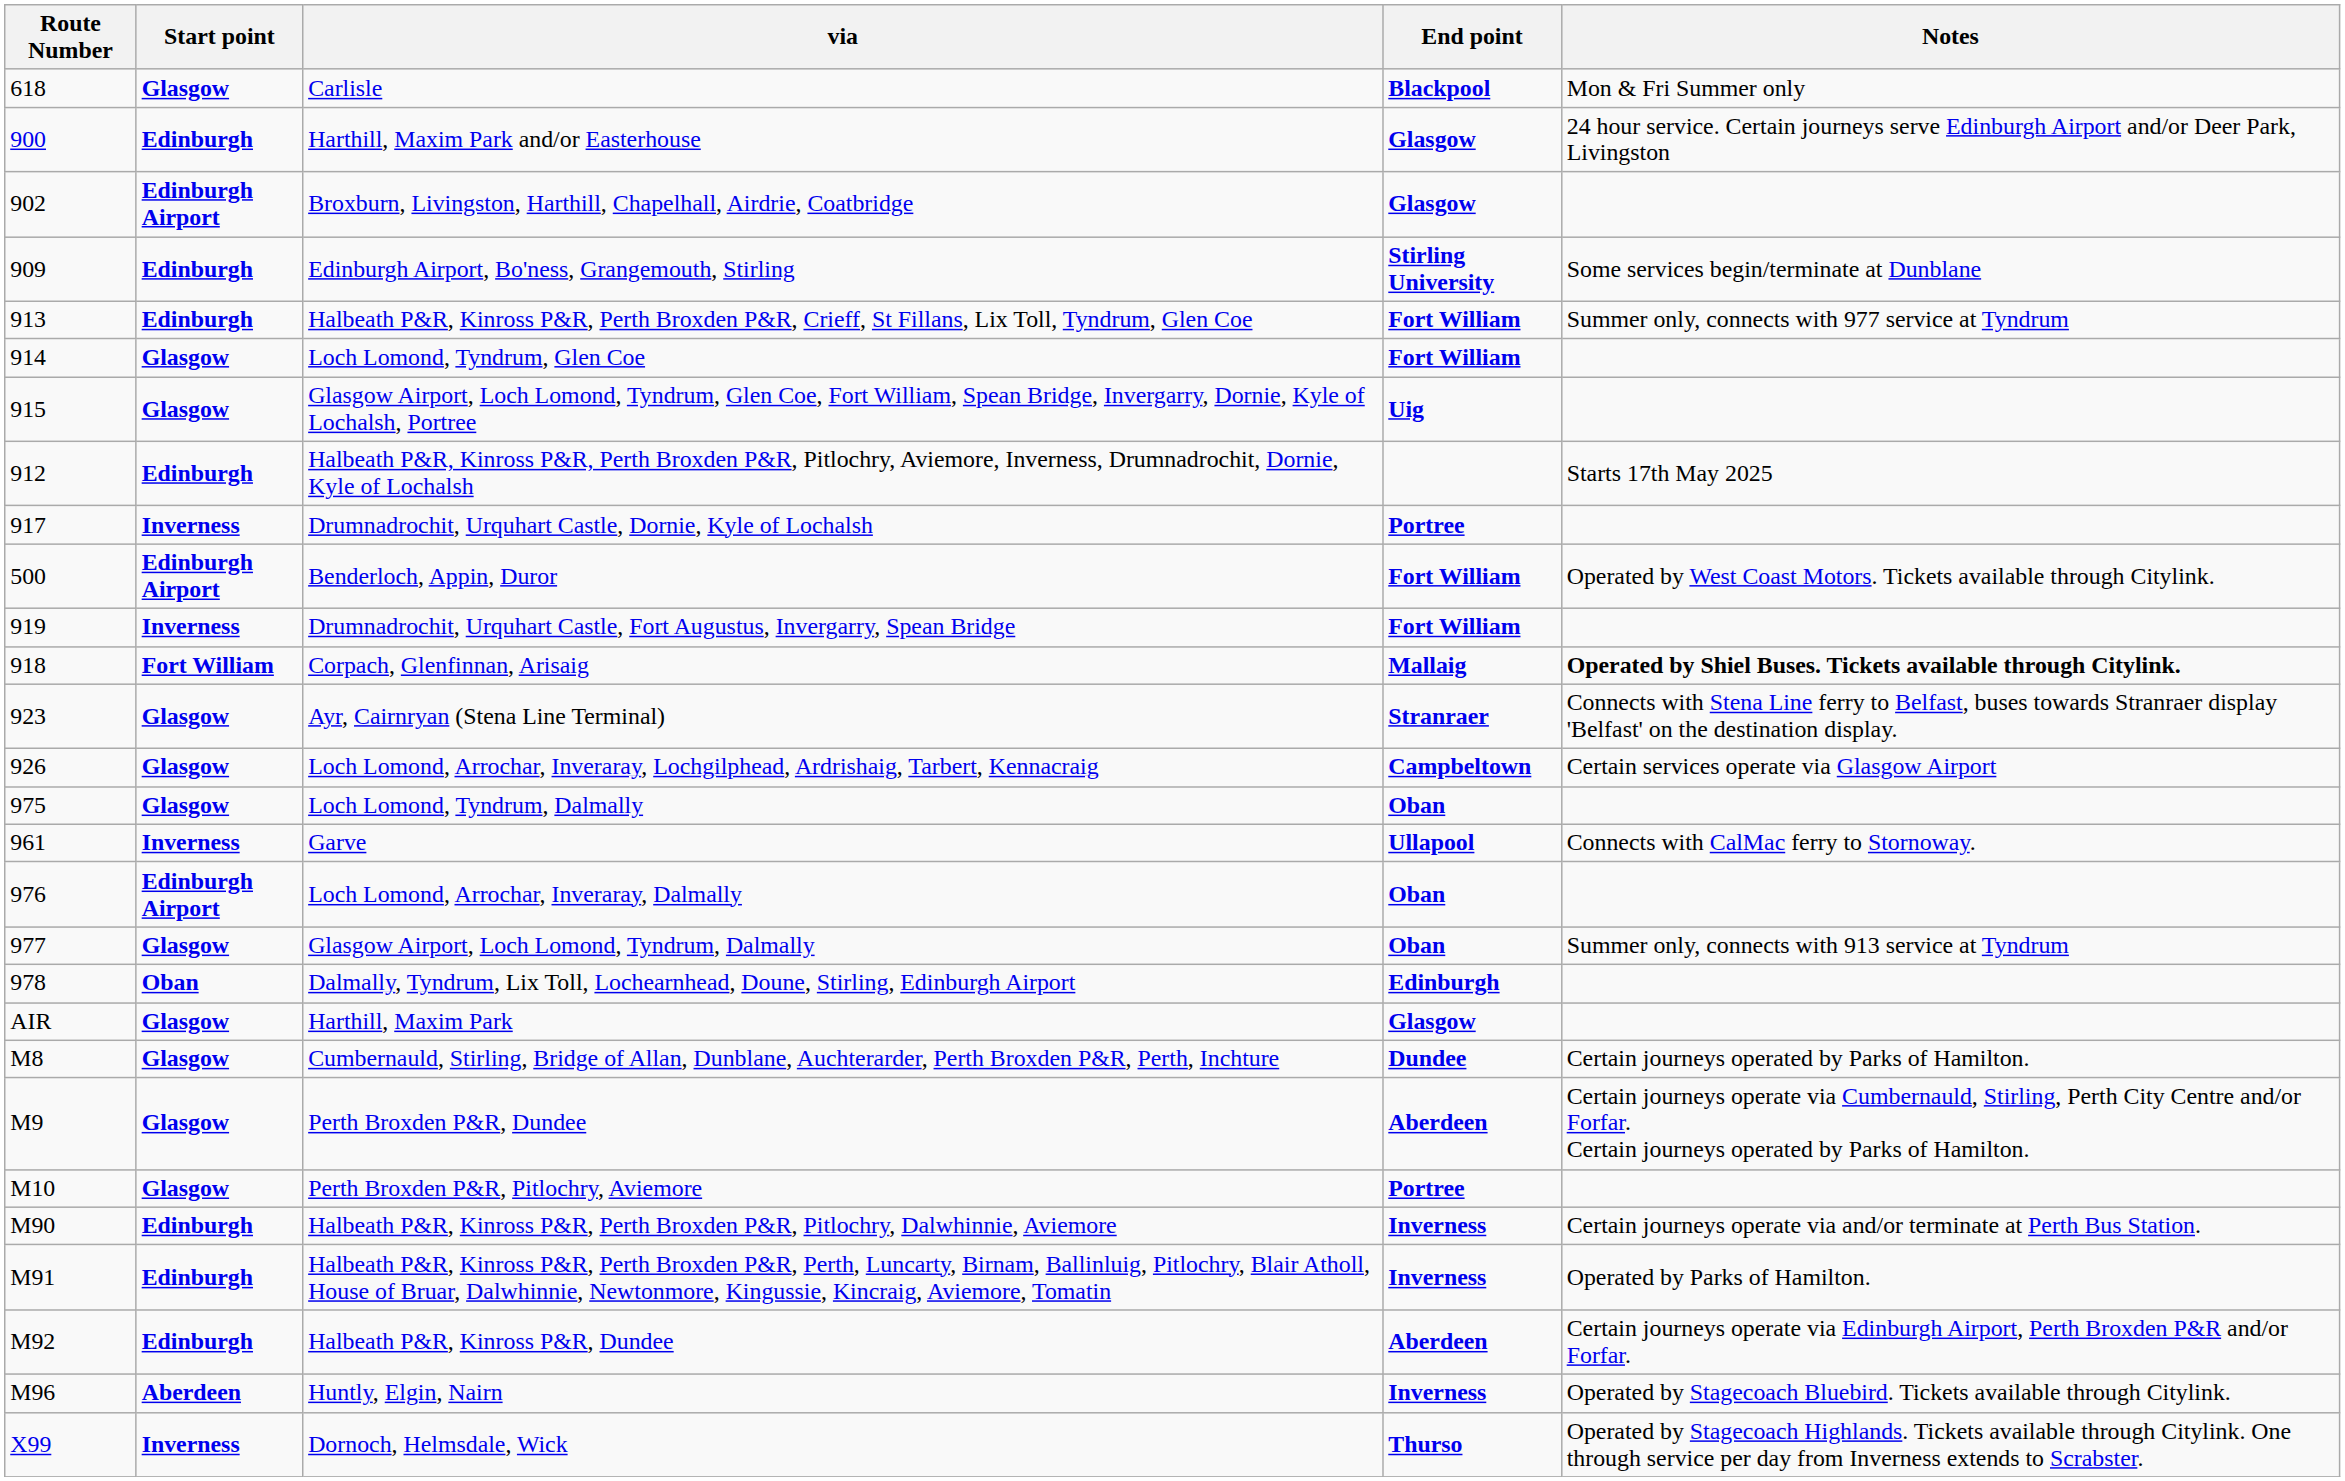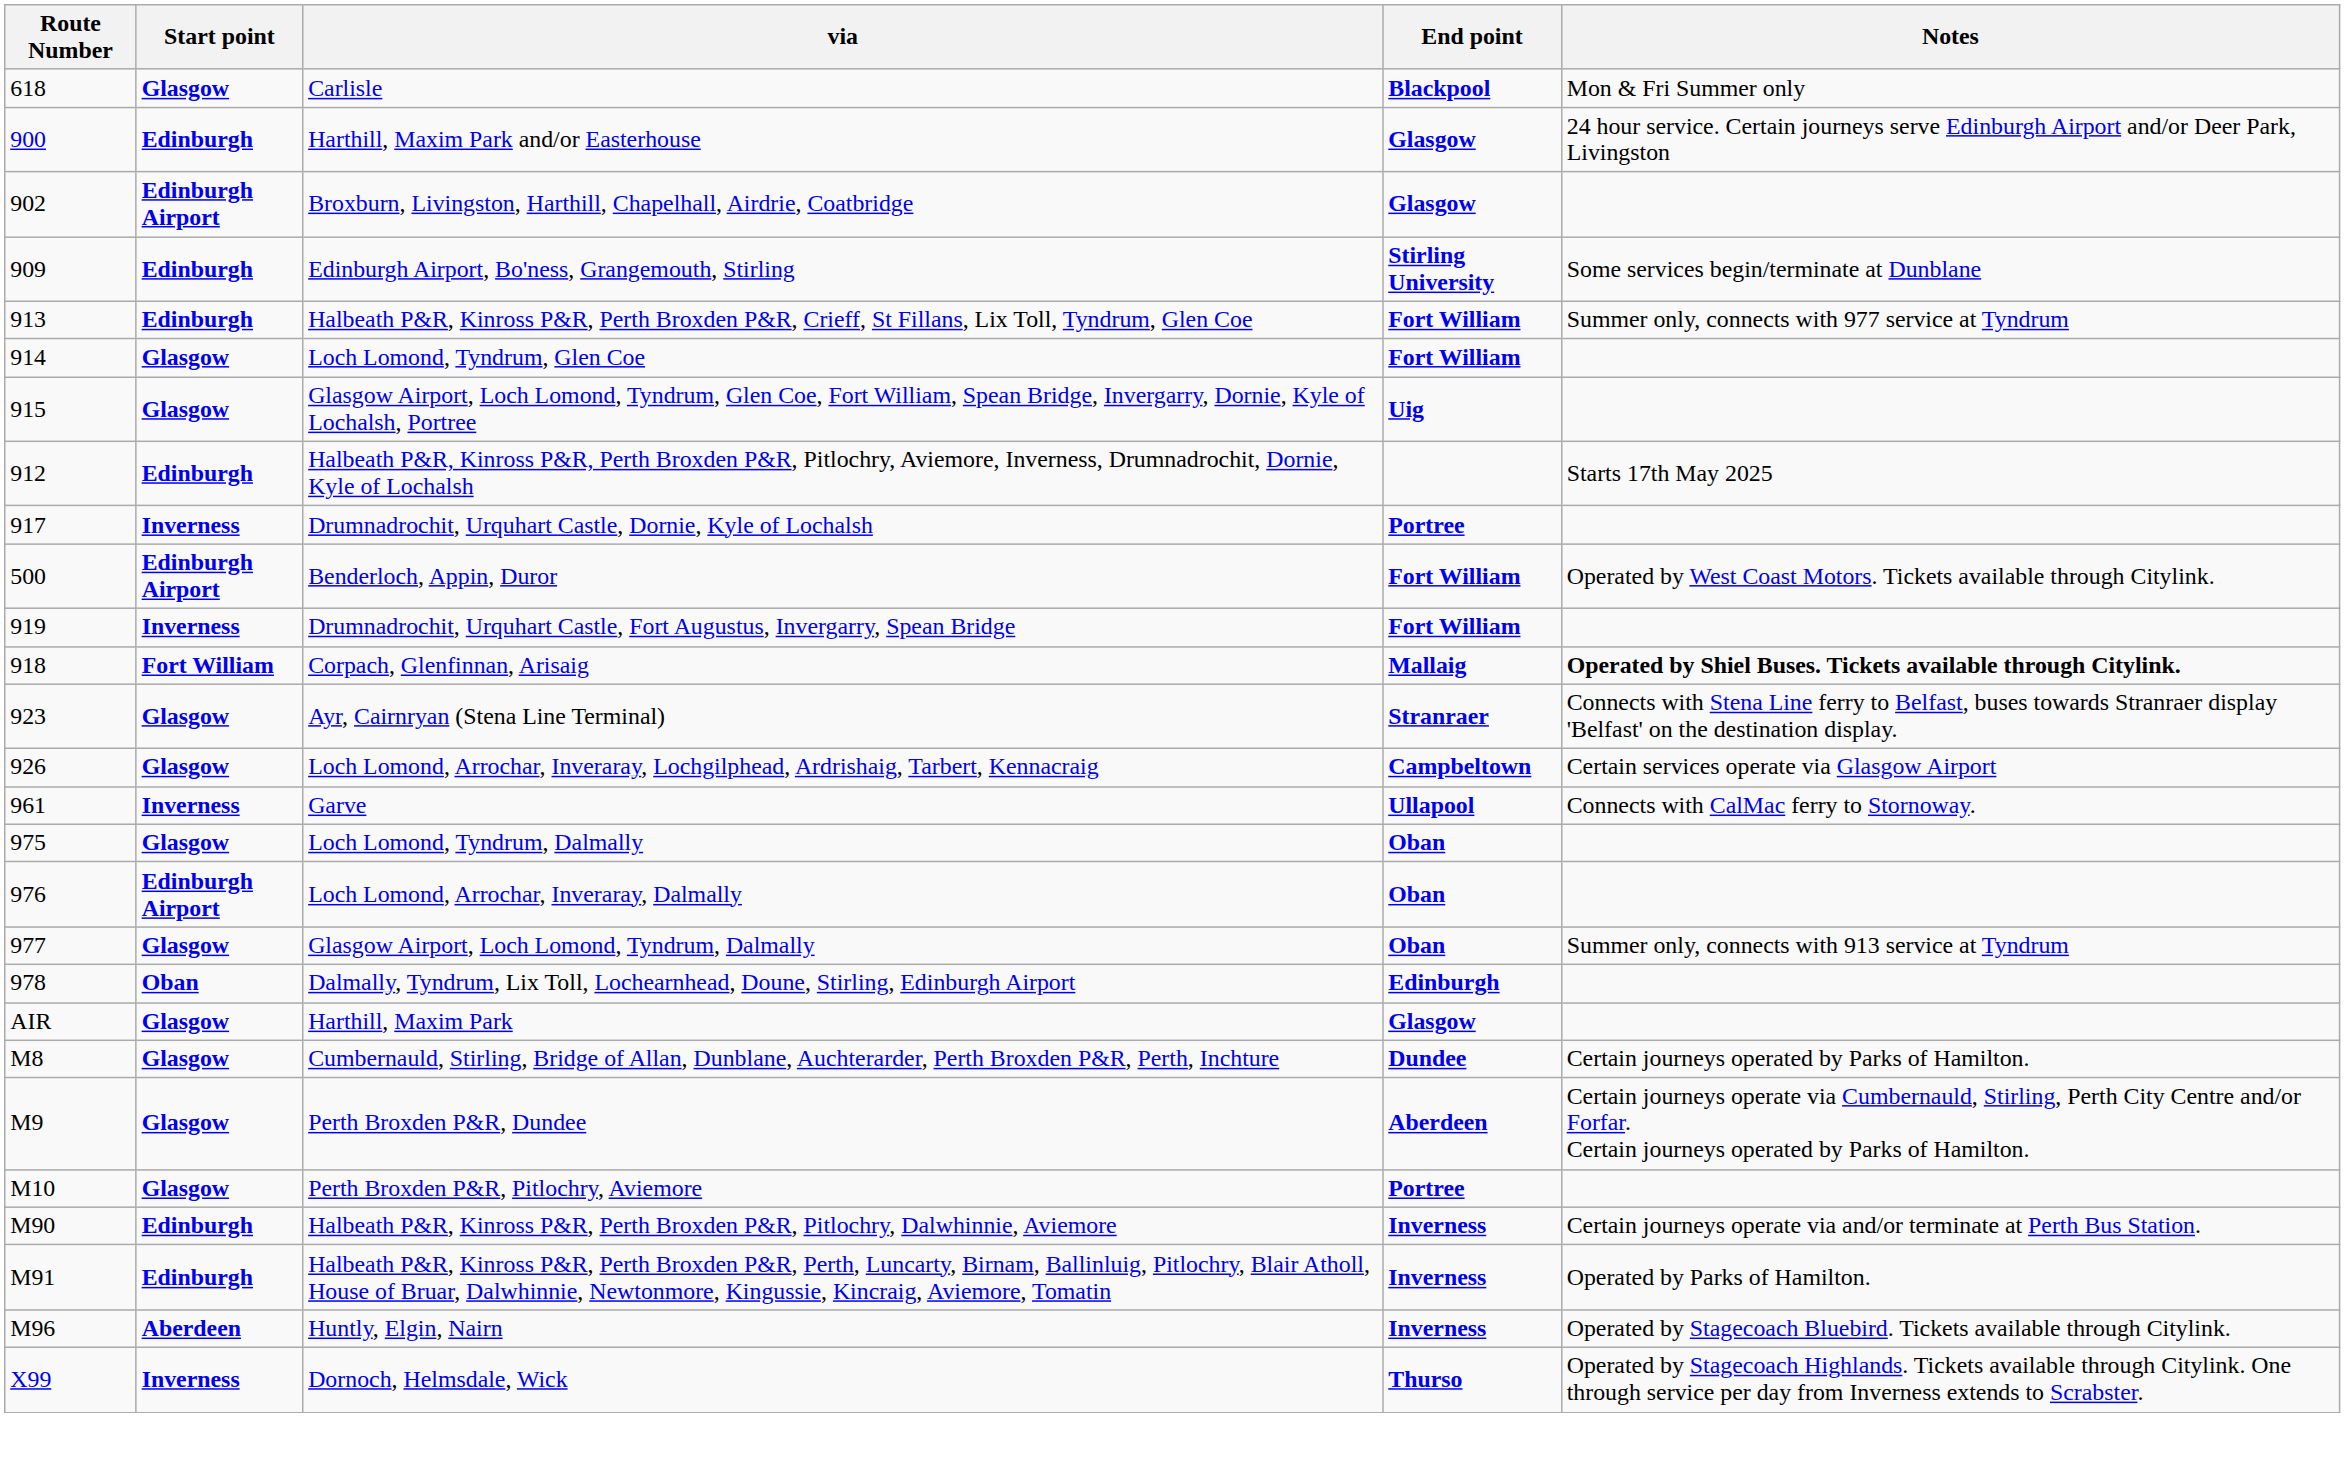 <table class="wikitable sortable">
 <tr>
 <th>Route Number</th>
 <th>Start point</th>
 <th>via</th>
 <th>End point</th>
 <th class=unsortable>Notes</th>
 </tr>
 <tr>
 <td>618</td>
 <td><strong><a href='#'>Glasgow</a></strong></td>
 <td><a href='#'>Carlisle</a></td>
 <td><strong><a href='#'>Blackpool</a></strong></td>
 <td>Mon & Fri Summer only</td>
 </tr>
 <tr>
 <td><a href='#'>900</a></td>
 <td><strong><a href='#'>Edinburgh</a></strong></td>
 <td><a href='#'>Harthill</a>, <a href='#'>Maxim Park</a> and/or <a href='#'>Easterhouse</a></td>
 <td><strong><a href='#'>Glasgow</a></strong></td>
 <td>24 hour service. Certain journeys serve <a href='#'>Edinburgh Airport</a> and/or Deer Park, Livingston</td>
 </tr>
 <tr>
 <td>902</td>
 <td><strong><a href='#'>Edinburgh Airport</a></strong></td>
 <td><a href='#'>Broxburn</a>, <a href='#'>Livingston</a>, <a href='#'>Harthill</a>, <a href='#'>Chapelhall</a>, <a href='#'>Airdrie</a>, <a href='#'>Coatbridge</a></td>
 <td><strong><a href='#'>Glasgow</a></strong></td>
 <td></td>
 </tr>
 <tr>
 <td>909</td>
 <td><strong><a href='#'>Edinburgh</a></strong></td>
 <td><a href='#'>Edinburgh Airport</a>, <a href='#'>Bo'ness</a>, <a href='#'>Grangemouth</a>, <a href='#'>Stirling</a></td>
 <td><strong><a href='#'>Stirling University</a></strong></td>
 <td>Some services begin/terminate at <a href='#'>Dunblane</a></td>
 </tr>
 <tr>
 <td>913</td>
 <td><strong><a href='#'>Edinburgh</a></strong></td>
 <td><a href='#'>Halbeath P&R</a>, <a href='#'>Kinross P&R</a>, <a href='#'>Perth Broxden P&R</a>, <a href='#'>Crieff</a>, <a href='#'>St Fillans</a>, Lix Toll, <a href='#'>Tyndrum</a>, <a href='#'>Glen Coe</a></td>
 <td><strong><a href='#'>Fort William</a></strong></td>
 <td>Summer only, connects with 977 service at <a href='#'>Tyndrum</a></td>
 </tr>
 <tr>
 <td>914</td>
 <td><strong><a href='#'>Glasgow</a></strong></td>
 <td><a href='#'>Loch Lomond</a>, <a href='#'>Tyndrum</a>, <a href='#'>Glen Coe</a></td>
 <td><strong><a href='#'>Fort William</a></strong></td>
 <td></td>
 </tr>
 <tr>
 <td>915</td>
 <td><strong><a href='#'>Glasgow</a></strong></td>
 <td><a href='#'>Glasgow Airport</a>, <a href='#'>Loch Lomond</a>, <a href='#'>Tyndrum</a>, <a href='#'>Glen Coe</a>, <a href='#'>Fort William</a>, <a href='#'>Spean Bridge</a>, <a href='#'>Invergarry</a>, <a href='#'>Dornie</a>, <a href='#'>Kyle of Lochalsh</a>, <a href='#'>Portree</a></td>
 <td><strong><a href='#'>Uig</a></strong></td>
 <td></td>
 </tr>
 <tr>
 <td>912</td>
 <td><strong><a href='#'>Edinburgh</a></strong></td>
 <td><a href='#'>Halbeath P&R, Kinross P&R, Perth Broxden P&R</a>, Pitlochry, Aviemore, Inverness, Drumnadrochit, <a href='#'>Dornie</a>, <a href='#'>Kyle of Lochalsh</a></td>
 <td></td>
 <td>Starts 17th May 2025</td>
 </tr>
 <tr>
 <td>917</td>
 <td><strong><a href='#'>Inverness</a></strong></td>
 <td><a href='#'>Drumnadrochit</a>, <a href='#'>Urquhart Castle</a>, <a href='#'>Dornie</a>, <a href='#'>Kyle of Lochalsh</a></td>
 <td><strong><a href='#'>Portree</a></strong></td>
 <td></td>
 </tr>
 <tr>
 <td>500</td>
 <td><strong><a href='#'>Edinburgh Airport</a></strong></td>
 <td><a href='#'>Benderloch</a>, <a href='#'>Appin</a>, <a href='#'>Duror</a></td>
 <td><strong><a href='#'>Fort William</a></strong></td>
 <td>Operated by <a href='#'>West Coast Motors</a>. Tickets available through Citylink.</td>
 </tr>
 <tr>
 <td>919</td>
 <td><strong><a href='#'>Inverness</a></strong></td>
 <td><a href='#'>Drumnadrochit</a>, <a href='#'>Urquhart Castle</a>, <a href='#'>Fort Augustus</a>, <a href='#'>Invergarry</a>, <a href='#'>Spean Bridge</a></td>
 <td><strong><a href='#'>Fort William</a></strong></td>
 <td></td>
 </tr>
 <tr>
 <td>918</td>
 <td><strong><a href='#'>Fort William</a></strong></td>
 <td><a href='#'>Corpach</a>, <a href='#'>Glenfinnan</a>, <a href='#'>Arisaig</a></td>
 <td><strong><a href='#'>Mallaig</a></strong></td>
 <td><strong>Operated by Shiel Buses. Tickets available through Citylink.</strong></td>
 </tr>
 <tr>
 <td>923</td>
 <td><strong><a href='#'>Glasgow</a></strong></td>
 <td><a href='#'>Ayr</a>, <a href='#'>Cairnryan</a> (Stena Line Terminal)</td>
 <td><strong><a href='#'>Stranraer</a></strong></td>
 <td>Connects with <a href='#'>Stena Line</a> ferry to <a href='#'>Belfast</a>, buses towards Stranraer display 'Belfast' on the destination display.</td>
 </tr>
 <tr>
 <td>926</td>
 <td><strong><a href='#'>Glasgow</a></strong></td>
 <td><a href='#'>Loch Lomond</a>, <a href='#'>Arrochar</a>, <a href='#'>Inveraray</a>, <a href='#'>Lochgilphead</a>, <a href='#'>Ardrishaig</a>, <a href='#'>Tarbert</a>, <a href='#'>Kennacraig</a></td>
 <td><strong><a href='#'>Campbeltown</a></strong></td>
 <td>Certain services operate via <a href='#'>Glasgow Airport</a></td>
 </tr>
 <tr>
+<td>961</td>
+<td><strong><a href='#'>Inverness</a></strong></td>
+<td><a href='#'>Garve</a></td>
+<td><strong><a href='#'>Ullapool</a></strong></td>
+<td>Connects with <a href='#'>CalMac</a> ferry to <a href='#'>Stornoway</a>.</td>
+</tr>
+<tr>
 <td>975</td>
 <td><strong><a href='#'>Glasgow</a></strong></td>
 <td><a href='#'>Loch Lomond</a>, <a href='#'>Tyndrum</a>, <a href='#'>Dalmally</a></td>
 <td><strong><a href='#'>Oban</a></strong></td>
 <td></td>
-</tr>
-<tr>
-<td>961</td>
-<td><strong><a href='#'>Inverness</a></strong></td>
-<td><a href='#'>Garve</a></td>
-<td><strong><a href='#'>Ullapool</a></strong></td>
-<td>Connects with <a href='#'>CalMac</a> ferry to <a href='#'>Stornoway</a>.</td>
 </tr>
 <tr>
 <td>976</td>
 <td><strong><a href='#'>Edinburgh Airport</a></strong></td>
 <td><a href='#'>Loch Lomond</a>, <a href='#'>Arrochar</a>, <a href='#'>Inveraray</a>, <a href='#'>Dalmally</a></td>
 <td><strong><a href='#'>Oban</a></strong></td>
 <td></td>
 </tr>
 <tr>
 <td>977</td>
 <td><strong><a href='#'>Glasgow</a></strong></td>
 <td><a href='#'>Glasgow Airport</a>, <a href='#'>Loch Lomond</a>, <a href='#'>Tyndrum</a>, <a href='#'>Dalmally</a></td>
 <td><strong><a href='#'>Oban</a></strong></td>
 <td>Summer only, connects with 913 service at <a href='#'>Tyndrum</a></td>
 </tr>
 <tr>
 <td>978</td>
 <td><strong><a href='#'>Oban</a></strong></td>
 <td><a href='#'>Dalmally</a>, <a href='#'>Tyndrum</a>, Lix Toll, <a href='#'>Lochearnhead</a>, <a href='#'>Doune</a>, <a href='#'>Stirling</a>, <a href='#'>Edinburgh Airport</a></td>
 <td><strong><a href='#'>Edinburgh</a></strong></td>
 <td></td>
 </tr>
 <tr>
 <td>AIR</td>
 <td><strong><a href='#'>Glasgow</a></strong></td>
 <td><a href='#'>Harthill</a>, <a href='#'>Maxim Park</a></td>
 <td><strong><a href='#'>Glasgow</a></strong></td>
 <td></td>
 </tr>
 <tr>
 <td>M8</td>
 <td><strong><a href='#'>Glasgow</a></strong></td>
 <td><a href='#'>Cumbernauld</a>, <a href='#'>Stirling</a>, <a href='#'>Bridge of Allan</a>, <a href='#'>Dunblane</a>, <a href='#'>Auchterarder</a>, <a href='#'>Perth Broxden P&R</a>, <a href='#'>Perth</a>, <a href='#'>Inchture</a></td>
 <td><strong><a href='#'>Dundee</a></strong></td>
 <td>Certain journeys operated by Parks of Hamilton.</td>
 </tr>
 <tr>
 <td>M9</td>
 <td><strong><a href='#'>Glasgow</a></strong></td>
 <td><a href='#'>Perth Broxden P&R</a>, <a href='#'>Dundee</a></td>
 <td><strong><a href='#'>Aberdeen</a></strong></td>
 <td>Certain journeys operate via <a href='#'>Cumbernauld</a>, <a href='#'>Stirling</a>, Perth City Centre and/or <a href='#'>Forfar</a>.<br>Certain journeys operated by Parks of Hamilton.</td>
 </tr>
 <tr>
 <td>M10</td>
 <td><strong><a href='#'>Glasgow</a></strong></td>
 <td><a href='#'>Perth Broxden P&R</a>, <a href='#'>Pitlochry</a>, <a href='#'>Aviemore</a></td>
 <td><strong><a href='#'>Portree</a></strong></td>
 <td></td>
 </tr>
 <tr>
 <td>M90</td>
 <td><strong><a href='#'>Edinburgh</a></strong></td>
 <td><a href='#'>Halbeath P&R</a>, <a href='#'>Kinross P&R</a>, <a href='#'>Perth Broxden P&R</a>, <a href='#'>Pitlochry</a>, <a href='#'>Dalwhinnie</a>, <a href='#'>Aviemore</a></td>
 <td><strong><a href='#'>Inverness</a></strong></td>
 <td>Certain journeys operate via and/or terminate at <a href='#'>Perth Bus Station</a>.</td>
 </tr>
 <tr>
 <td>M91</td>
 <td><strong><a href='#'>Edinburgh</a></strong></td>
 <td><a href='#'>Halbeath P&R</a>, <a href='#'>Kinross P&R</a>, <a href='#'>Perth Broxden P&R</a>, <a href='#'>Perth</a>, <a href='#'>Luncarty</a>, <a href='#'>Birnam</a>, <a href='#'>Ballinluig</a>, <a href='#'>Pitlochry</a>, <a href='#'>Blair Atholl</a>, <a href='#'>House of Bruar</a>, <a href='#'>Dalwhinnie</a>, <a href='#'>Newtonmore</a>, <a href='#'>Kingussie</a>, <a href='#'>Kincraig</a>, <a href='#'>Aviemore</a>, <a href='#'>Tomatin</a></td>
 <td><strong><a href='#'>Inverness</a></strong></td>
 <td>Operated by Parks of Hamilton.</td>
 </tr>
 <tr>
-<td>M92</td>
-<td><strong><a href='#'>Edinburgh</a></strong></td>
-<td><a href='#'>Halbeath P&R</a>, <a href='#'>Kinross P&R</a>, <a href='#'>Dundee</a></td>
-<td><strong><a href='#'>Aberdeen</a></strong></td>
-<td>Certain journeys operate via <a href='#'>Edinburgh Airport</a>, <a href='#'>Perth Broxden P&R</a> and/or <a href='#'>Forfar</a>.</td>
-</tr>
-<tr>
 <td>M96</td>
 <td><strong><a href='#'>Aberdeen</a></strong></td>
 <td><a href='#'>Huntly</a>, <a href='#'>Elgin</a>, <a href='#'>Nairn</a></td>
 <td><strong><a href='#'>Inverness</a></strong></td>
 <td>Operated by <a href='#'>Stagecoach Bluebird</a>. Tickets available through Citylink.</td>
 </tr>
 <tr>
 <td><a href='#'>X99</a></td>
 <td><strong><a href='#'>Inverness</a></strong></td>
 <td><a href='#'>Dornoch</a>, <a href='#'>Helmsdale</a>, <a href='#'>Wick</a></td>
 <td><strong><a href='#'>Thurso</a></strong></td>
 <td>Operated by <a href='#'>Stagecoach Highlands</a>. Tickets available through Citylink. One through service per day from Inverness extends to <a href='#'>Scrabster</a>.</td>
 </tr>
 </table>
